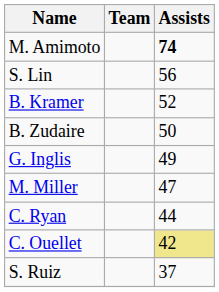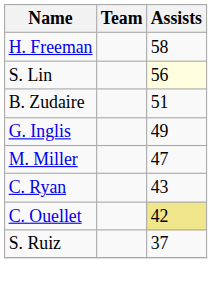 <table class="wikitable">
 <tr>
 <th>Name</th>
 <th>Team</th>
 <th>Assists</th>
 </tr>
 <tr>
-<td>M. Amimoto</td>
+<td><a href='#'>H. Freeman</a></td>
 <td></td>
-<td><strong>74</strong></td>
+<td>58</td>
 </tr>
 <tr>
 <td>S. Lin</td>
 <td></td>
-<td>56</td>
-</tr>
-<tr>
-<td><a href='#'>B. Kramer</a></td>
-<td></td>
-<td>52</td>
+<td style="background: lightyellow;">56</td>
 </tr>
 <tr>
 <td>B. Zudaire</td>
 <td></td>
-<td>50</td>
+<td>51</td>
 </tr>
 <tr>
 <td><a href='#'>G. Inglis</a></td>
 <td></td>
 <td>49</td>
 </tr>
 <tr>
 <td><a href='#'>M. Miller</a></td>
 <td></td>
 <td>47</td>
 </tr>
 <tr>
 <td><a href='#'>C. Ryan</a></td>
 <td></td>
-<td>44</td>
+<td>43</td>
 </tr>
 <tr>
 <td><a href='#'>C. Ouellet</a></td>
 <td></td>
 <td style="background: khaki;">42</td>
 </tr>
 <tr>
 <td>S. Ruiz</td>
 <td></td>
 <td>37</td>
 </tr>
 <tr>
 </tr>
 </table>
